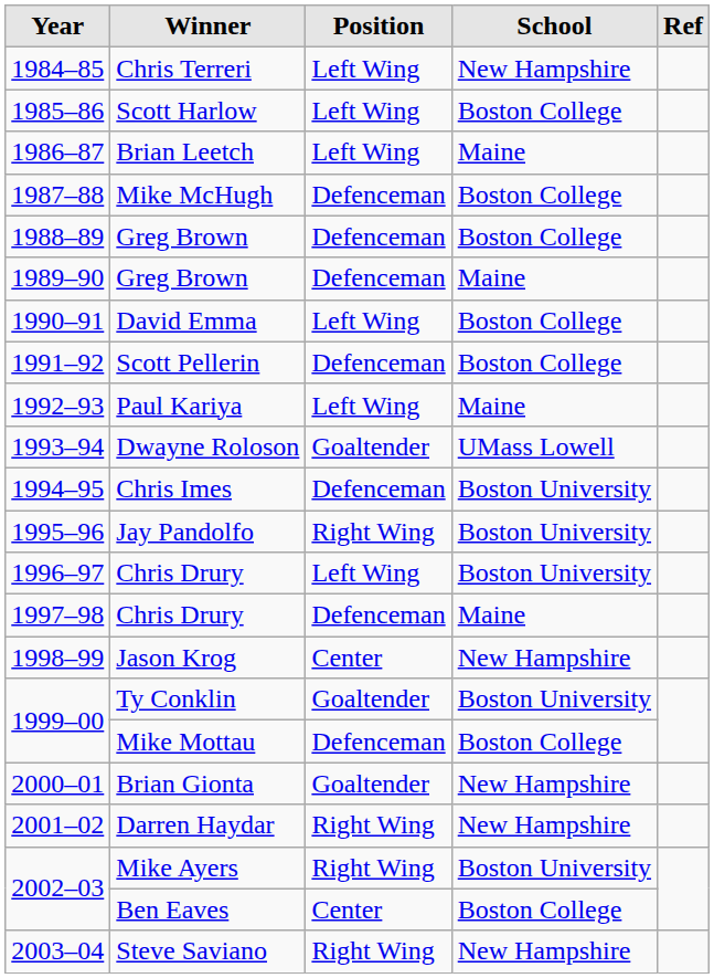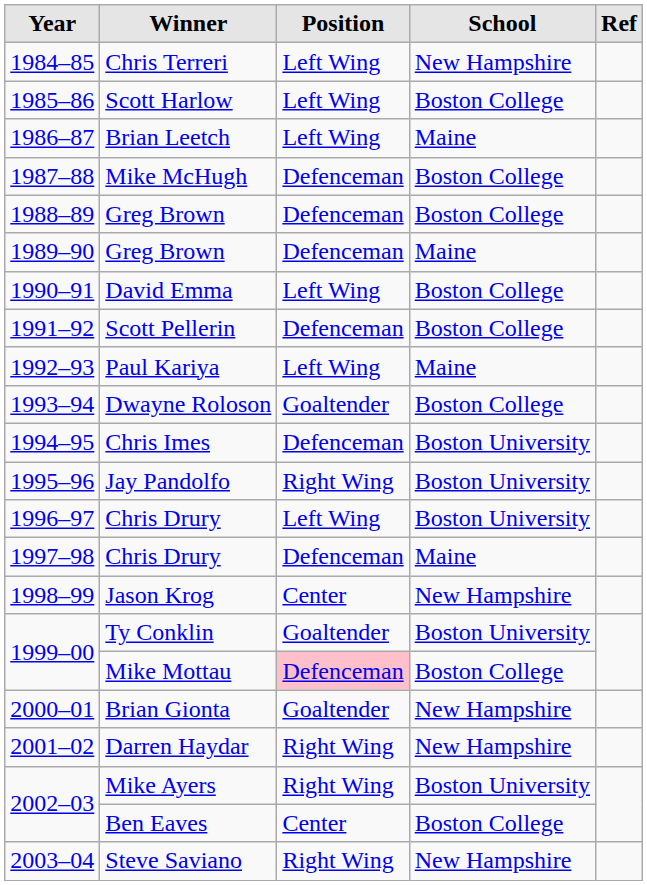 <table class="wikitable sortable">
 <tr>
 <th style="background:#e5e5e5;">Year</th>
 <th style="background:#e5e5e5;">Winner</th>
 <th style="background:#e5e5e5;">Position</th>
 <th style="background:#e5e5e5;">School</th>
 <th style="background:#e5e5e5;">Ref</th>
 </tr>
 <tr>
 <td><a href='#'>1984–85</a></td>
 <td><a href='#'>Chris Terreri</a></td>
 <td><a href='#'>Left Wing</a></td>
 <td><a href='#'>New Hampshire</a></td>
 <td></td>
 </tr>
 <tr>
 <td><a href='#'>1985–86</a></td>
 <td><a href='#'>Scott Harlow</a></td>
 <td><a href='#'>Left Wing</a></td>
 <td><a href='#'>Boston College</a></td>
 <td></td>
 </tr>
 <tr>
 <td><a href='#'>1986–87</a></td>
 <td><a href='#'>Brian Leetch</a></td>
 <td><a href='#'>Left Wing</a></td>
 <td><a href='#'>Maine</a></td>
 <td></td>
 </tr>
 <tr>
 <td><a href='#'>1987–88</a></td>
 <td><a href='#'>Mike McHugh</a></td>
 <td><a href='#'>Defenceman</a></td>
 <td><a href='#'>Boston College</a></td>
 <td></td>
 </tr>
 <tr>
 <td><a href='#'>1988–89</a></td>
 <td><a href='#'>Greg Brown</a></td>
 <td><a href='#'>Defenceman</a></td>
 <td><a href='#'>Boston College</a></td>
 <td></td>
 </tr>
 <tr>
 <td><a href='#'>1989–90</a></td>
 <td><a href='#'>Greg Brown</a></td>
 <td><a href='#'>Defenceman</a></td>
 <td><a href='#'>Maine</a></td>
 <td></td>
 </tr>
 <tr>
 <td><a href='#'>1990–91</a></td>
 <td><a href='#'>David Emma</a></td>
 <td><a href='#'>Left Wing</a></td>
 <td><a href='#'>Boston College</a></td>
 <td></td>
 </tr>
 <tr>
 <td><a href='#'>1991–92</a></td>
 <td><a href='#'>Scott Pellerin</a></td>
 <td><a href='#'>Defenceman</a></td>
 <td><a href='#'>Boston College</a></td>
 <td></td>
 </tr>
 <tr>
 <td><a href='#'>1992–93</a></td>
 <td><a href='#'>Paul Kariya</a></td>
 <td><a href='#'>Left Wing</a></td>
 <td><a href='#'>Maine</a></td>
 <td></td>
 </tr>
 <tr>
 <td><a href='#'>1993–94</a></td>
 <td><a href='#'>Dwayne Roloson</a></td>
 <td><a href='#'>Goaltender</a></td>
-<td><a href='#'>UMass Lowell</a></td>
+<td><a href='#'>Boston College</a></td>
 <td></td>
 </tr>
 <tr>
 <td><a href='#'>1994–95</a></td>
 <td><a href='#'>Chris Imes</a></td>
 <td><a href='#'>Defenceman</a></td>
 <td><a href='#'>Boston University</a></td>
 <td></td>
 </tr>
 <tr>
 <td><a href='#'>1995–96</a></td>
 <td><a href='#'>Jay Pandolfo</a></td>
 <td><a href='#'>Right Wing</a></td>
 <td><a href='#'>Boston University</a></td>
 <td></td>
 </tr>
 <tr>
 <td><a href='#'>1996–97</a></td>
 <td><a href='#'>Chris Drury</a></td>
 <td><a href='#'>Left Wing</a></td>
 <td><a href='#'>Boston University</a></td>
 <td></td>
 </tr>
 <tr>
 <td><a href='#'>1997–98</a></td>
 <td><a href='#'>Chris Drury</a></td>
 <td><a href='#'>Defenceman</a></td>
 <td><a href='#'>Maine</a></td>
 <td></td>
 </tr>
 <tr>
 <td><a href='#'>1998–99</a></td>
 <td><a href='#'>Jason Krog</a></td>
 <td><a href='#'>Center</a></td>
 <td><a href='#'>New Hampshire</a></td>
 <td></td>
 </tr>
 <tr>
 <td rowspan=2><a href='#'>1999–00</a></td>
 <td><a href='#'>Ty Conklin</a></td>
 <td><a href='#'>Goaltender</a></td>
 <td><a href='#'>Boston University</a></td>
 <td rowspan=2></td>
 </tr>
 <tr>
 <td><a href='#'>Mike Mottau</a></td>
-<td><a href='#'>Defenceman</a></td>
+<td style="background: pink;"><a href='#'>Defenceman</a></td>
 <td><a href='#'>Boston College</a></td>
 </tr>
 <tr>
 <td><a href='#'>2000–01</a></td>
 <td><a href='#'>Brian Gionta</a></td>
 <td><a href='#'>Goaltender</a></td>
 <td><a href='#'>New Hampshire</a></td>
 <td></td>
 </tr>
 <tr>
 <td><a href='#'>2001–02</a></td>
 <td><a href='#'>Darren Haydar</a></td>
 <td><a href='#'>Right Wing</a></td>
 <td><a href='#'>New Hampshire</a></td>
 <td></td>
 </tr>
 <tr>
 <td rowspan=2><a href='#'>2002–03</a></td>
 <td><a href='#'>Mike Ayers</a></td>
 <td><a href='#'>Right Wing</a></td>
 <td><a href='#'>Boston University</a></td>
 <td rowspan=2></td>
 </tr>
 <tr>
 <td><a href='#'>Ben Eaves</a></td>
 <td><a href='#'>Center</a></td>
 <td><a href='#'>Boston College</a></td>
 </tr>
 <tr>
 <td><a href='#'>2003–04</a></td>
 <td><a href='#'>Steve Saviano</a></td>
 <td><a href='#'>Right Wing</a></td>
 <td><a href='#'>New Hampshire</a></td>
 <td></td>
 </tr>
 </table>
